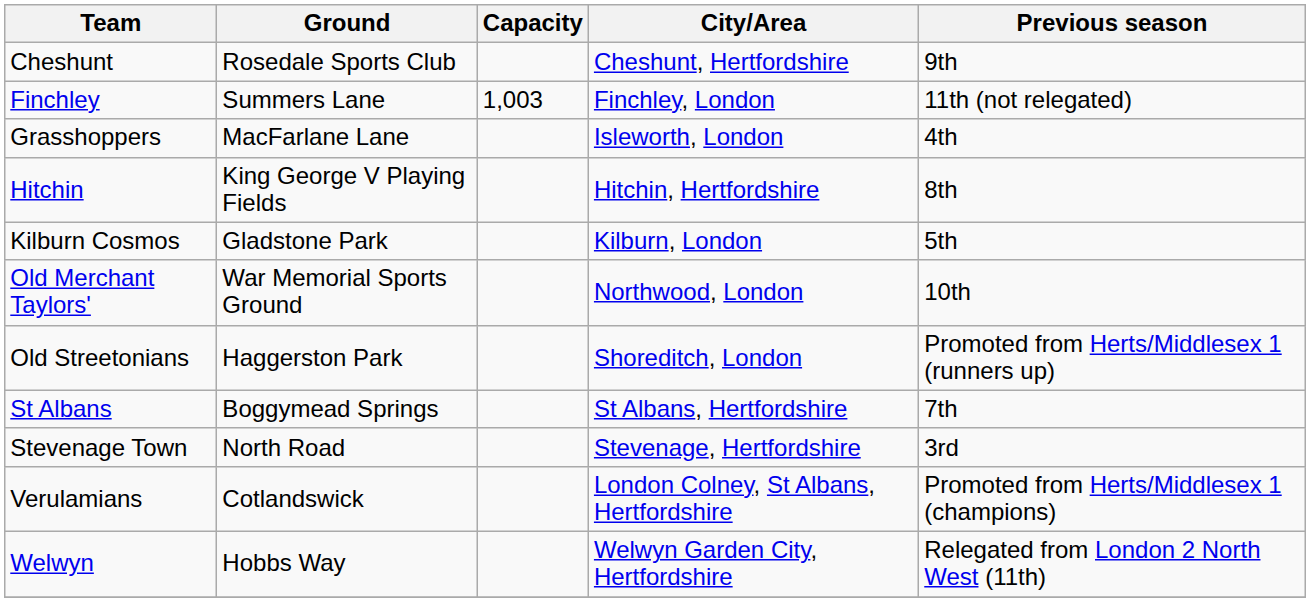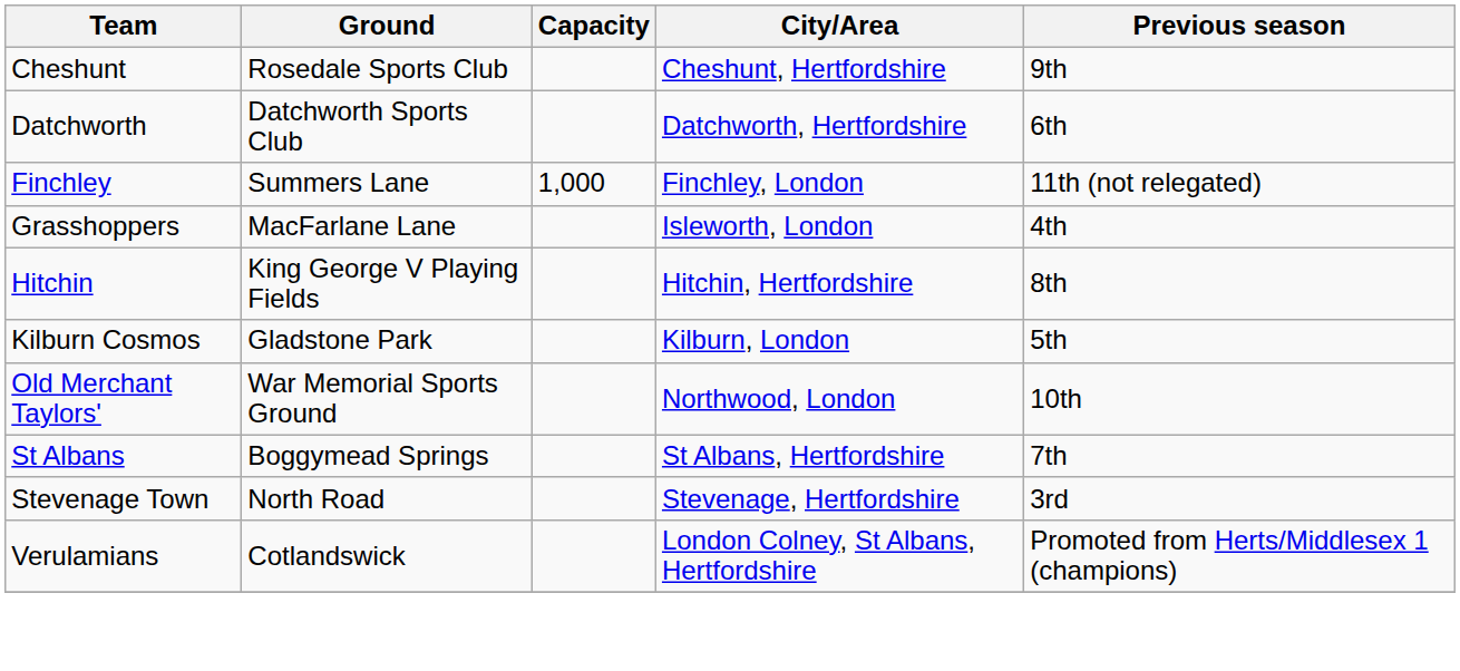 <table class="wikitable sortable">
 <tr>
 <th>Team</th>
 <th>Ground</th>
 <th>Capacity</th>
 <th>City/Area</th>
 <th>Previous season</th>
 </tr>
 <tr>
 <td>Cheshunt</td>
 <td>Rosedale Sports Club</td>
 <td></td>
 <td><a href='#'>Cheshunt</a>, <a href='#'>Hertfordshire</a></td>
 <td>9th</td>
 </tr>
 <tr>
+<td>Datchworth</td>
+<td>Datchworth Sports Club</td>
+<td></td>
+<td><a href='#'>Datchworth</a>, <a href='#'>Hertfordshire</a></td>
+<td>6th</td>
+</tr>
+<tr>
 <td><a href='#'>Finchley</a></td>
 <td>Summers Lane</td>
-<td>1,003</td>
+<td>1,000</td>
 <td><a href='#'>Finchley</a>, <a href='#'>London</a></td>
 <td>11th (not relegated)</td>
 </tr>
 <tr>
 <td>Grasshoppers</td>
 <td>MacFarlane Lane</td>
 <td></td>
 <td><a href='#'>Isleworth</a>, <a href='#'>London</a></td>
 <td>4th</td>
 </tr>
 <tr>
 <td><a href='#'>Hitchin</a></td>
 <td>King George V Playing Fields</td>
 <td></td>
 <td><a href='#'>Hitchin</a>, <a href='#'>Hertfordshire</a></td>
 <td>8th</td>
 </tr>
 <tr>
 <td>Kilburn Cosmos</td>
 <td>Gladstone Park</td>
 <td></td>
 <td><a href='#'>Kilburn</a>, <a href='#'>London</a></td>
 <td>5th</td>
 </tr>
 <tr>
 <td><a href='#'>Old Merchant Taylors'</a></td>
 <td>War Memorial Sports Ground</td>
 <td></td>
 <td><a href='#'>Northwood</a>, <a href='#'>London</a></td>
 <td>10th</td>
 </tr>
 <tr>
-<td>Old Streetonians</td>
-<td>Haggerston Park</td>
-<td></td>
-<td><a href='#'>Shoreditch</a>, <a href='#'>London</a></td>
-<td>Promoted from <a href='#'>Herts/Middlesex 1</a> (runners up)</td>
-</tr>
-<tr>
 <td><a href='#'>St Albans</a></td>
 <td>Boggymead Springs</td>
 <td></td>
 <td><a href='#'>St Albans</a>, <a href='#'>Hertfordshire</a></td>
 <td>7th</td>
 </tr>
 <tr>
 <td>Stevenage Town</td>
 <td>North Road</td>
 <td></td>
 <td><a href='#'>Stevenage</a>, <a href='#'>Hertfordshire</a></td>
 <td>3rd</td>
 </tr>
 <tr>
 <td>Verulamians</td>
 <td>Cotlandswick</td>
 <td></td>
 <td><a href='#'>London Colney</a>, <a href='#'>St Albans</a>, <a href='#'>Hertfordshire</a></td>
 <td>Promoted from <a href='#'>Herts/Middlesex 1</a> (champions)</td>
 </tr>
 <tr>
-<td><a href='#'>Welwyn</a></td>
-<td>Hobbs Way</td>
-<td></td>
-<td><a href='#'>Welwyn Garden City</a>, <a href='#'>Hertfordshire</a></td>
-<td>Relegated from <a href='#'>London 2 North West</a> (11th)</td>
-</tr>
-<tr>
 </tr>
 </table>
